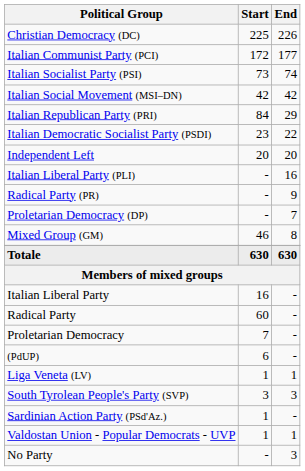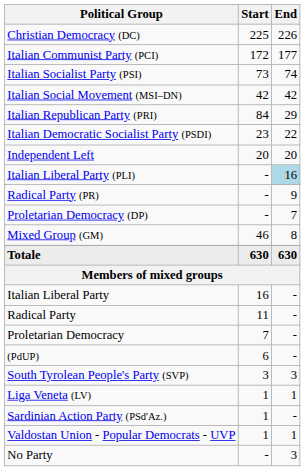 <table class="wikitable">
 <tr>
 <th>Political Group</th>
 <th>Start</th>
 <th>End</th>
 </tr>
 <tr>
 <td><a href='#'>Christian Democracy</a> <small>(DC)</small></td>
 <td align="right">225</td>
 <td align="right">226</td>
 </tr>
 <tr>
 <td><a href='#'>Italian Communist Party</a> <small>(PCI)</small></td>
 <td align="right">172</td>
 <td align="right">177</td>
 </tr>
 <tr>
 <td><a href='#'>Italian Socialist Party</a> <small>(PSI)</small></td>
 <td align="right">73</td>
 <td align="right">74</td>
 </tr>
 <tr>
 <td><a href='#'>Italian Social Movement</a> <small>(MSI–DN)</small></td>
 <td align="right">42</td>
 <td align="right">42</td>
 </tr>
 <tr>
 <td><a href='#'>Italian Republican Party</a> <small>(PRI)</small></td>
 <td align="right">84</td>
 <td align="right">29</td>
 </tr>
 <tr>
 <td><a href='#'>Italian Democratic Socialist Party</a> <small>(PSDI)</small></td>
 <td align="right">23</td>
 <td align="right">22</td>
 </tr>
 <tr>
 <td><a href='#'>Independent Left</a></td>
 <td align="right">20</td>
 <td align="right">20</td>
 </tr>
 <tr>
 <td><a href='#'>Italian Liberal Party</a> <small>(PLI)</small></td>
 <td align="right">-</td>
-<td align="right">16</td>
+<td align="right" style="background: lightblue;">16</td>
 </tr>
 <tr>
 <td><a href='#'>Radical Party</a> <small>(PR)</small></td>
 <td align="right">-</td>
 <td align="right">9</td>
 </tr>
 <tr>
 <td><a href='#'>Proletarian Democracy</a> <small>(DP)</small></td>
 <td align="right">-</td>
 <td align="right">7</td>
 </tr>
 <tr>
 <td><a href='#'>Mixed Group</a> <small>(GM)</small></td>
 <td align="right">46</td>
 <td align="right">8</td>
 </tr>
 <tr>
 </tr>
 <tr bgcolor="ececec">
 <td><strong>Totale</strong></td>
 <td align="right"><strong>630</strong></td>
 <td align="right"><strong>630</strong></td>
 </tr>
 <tr>
 <th colspan="3">Members of mixed groups</th>
 </tr>
 <tr>
 <td>Italian Liberal Party</td>
 <td align="right">16</td>
 <td align="right">-</td>
 </tr>
 <tr>
 <td>Radical Party</td>
-<td align="right">60</td>
+<td align="right">11</td>
 <td align="right">-</td>
 </tr>
 <tr>
 <td>Proletarian Democracy</td>
 <td align="right">7</td>
 <td align="right">-</td>
 </tr>
 <tr>
 <td> <small>(PdUP)</small></td>
 <td align="right">6</td>
 <td align="right">-</td>
 </tr>
 <tr>
+<td><a href='#'>South Tyrolean People's Party</a> <small>(SVP)</small></td>
+<td align="right">3</td>
+<td align="right">3</td>
+</tr>
+<tr>
 <td><a href='#'>Liga Veneta</a> <small>(LV)</small></td>
 <td align="right">1</td>
 <td align="right">1</td>
-</tr>
-<tr>
-<td><a href='#'>South Tyrolean People's Party</a> <small>(SVP)</small></td>
-<td align="right">3</td>
-<td align="right">3</td>
 </tr>
 <tr>
 <td><a href='#'>Sardinian Action Party</a> <small>(PSd'Az.)</small></td>
 <td align="right">1</td>
 <td align="right">-</td>
 </tr>
 <tr>
 <td><a href='#'>Valdostan Union</a> - <a href='#'>Popular Democrats</a> - <a href='#'>UVP</a></td>
 <td align="right">1</td>
 <td align="right">1</td>
 </tr>
 <tr>
 <td>No Party</td>
 <td align="right">-</td>
 <td align="right">3</td>
 </tr>
 </table>
